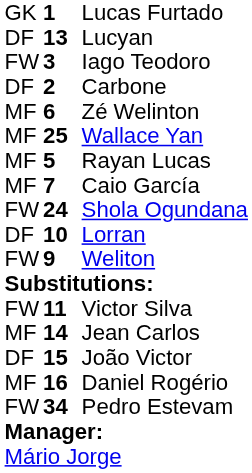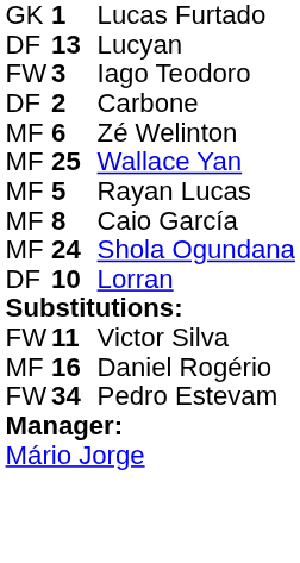 <table cellspacing="0" cellpadding="0" style="font-size:90%; margin:0.2em auto;">
 <tr>
 <th width="25"></th>
 <th width="25"></th>
 </tr>
 <tr>
 <td>GK</td>
 <td><strong>1</strong></td>
 <td> Lucas Furtado</td>
 </tr>
 <tr>
 <td>DF</td>
 <td><strong>13</strong></td>
 <td> Lucyan</td>
 </tr>
 <tr>
 <td>FW</td>
 <td><strong>3</strong></td>
 <td> Iago Teodoro</td>
 <td></td>
 <td></td>
 </tr>
 <tr>
 <td>DF</td>
 <td><strong>2</strong></td>
 <td> Carbone</td>
 </tr>
 <tr>
 <td>MF</td>
 <td><strong>6</strong></td>
 <td> Zé Welinton</td>
 </tr>
 <tr>
 <td>MF</td>
 <td><strong>25</strong></td>
 <td> <a href='#'>Wallace Yan</a></td>
 </tr>
 <tr>
 <td>MF</td>
 <td><strong>5</strong></td>
 <td> Rayan Lucas</td>
 </tr>
 <tr>
 <td>MF</td>
-<td><strong>7</strong></td>
+<td><strong>8</strong></td>
 <td> Caio García</td>
 <td></td>
 <td></td>
 </tr>
 <tr>
-<td>FW</td>
+<td>MF</td>
 <td><strong>24</strong></td>
 <td> <a href='#'>Shola Ogundana</a></td>
 <td></td>
 <td></td>
 </tr>
 <tr>
 <td>DF</td>
 <td><strong>10</strong></td>
 <td> <a href='#'>Lorran</a></td>
 <td></td>
 <td></td>
 </tr>
 <tr>
-<td>FW</td>
-<td><strong>9</strong></td>
-<td> <a href='#'>Weliton</a></td>
-<td></td>
-<td></td>
-</tr>
-<tr>
 <td colspan=3><strong>Substitutions:</strong></td>
 </tr>
 <tr>
 <td>FW</td>
 <td><strong>11</strong></td>
 <td> Victor Silva</td>
-<td></td>
-<td></td>
-</tr>
-<tr>
-<td>MF</td>
-<td><strong>14</strong></td>
-<td> Jean Carlos</td>
-<td></td>
-<td></td>
-</tr>
-<tr>
-<td>DF</td>
-<td><strong>15</strong></td>
-<td> João Victor</td>
 <td></td>
 <td></td>
 </tr>
 <tr>
 <td>MF</td>
 <td><strong>16</strong></td>
 <td> Daniel Rogério</td>
 <td></td>
 <td></td>
 </tr>
 <tr>
 <td>FW</td>
 <td><strong>34</strong></td>
 <td> Pedro Estevam</td>
 <td></td>
 <td></td>
 </tr>
 <tr>
 <td colspan=3><strong>Manager:</strong></td>
 </tr>
 <tr>
 <td colspan=4> <a href='#'>Mário Jorge</a></td>
 </tr>
 </table>
